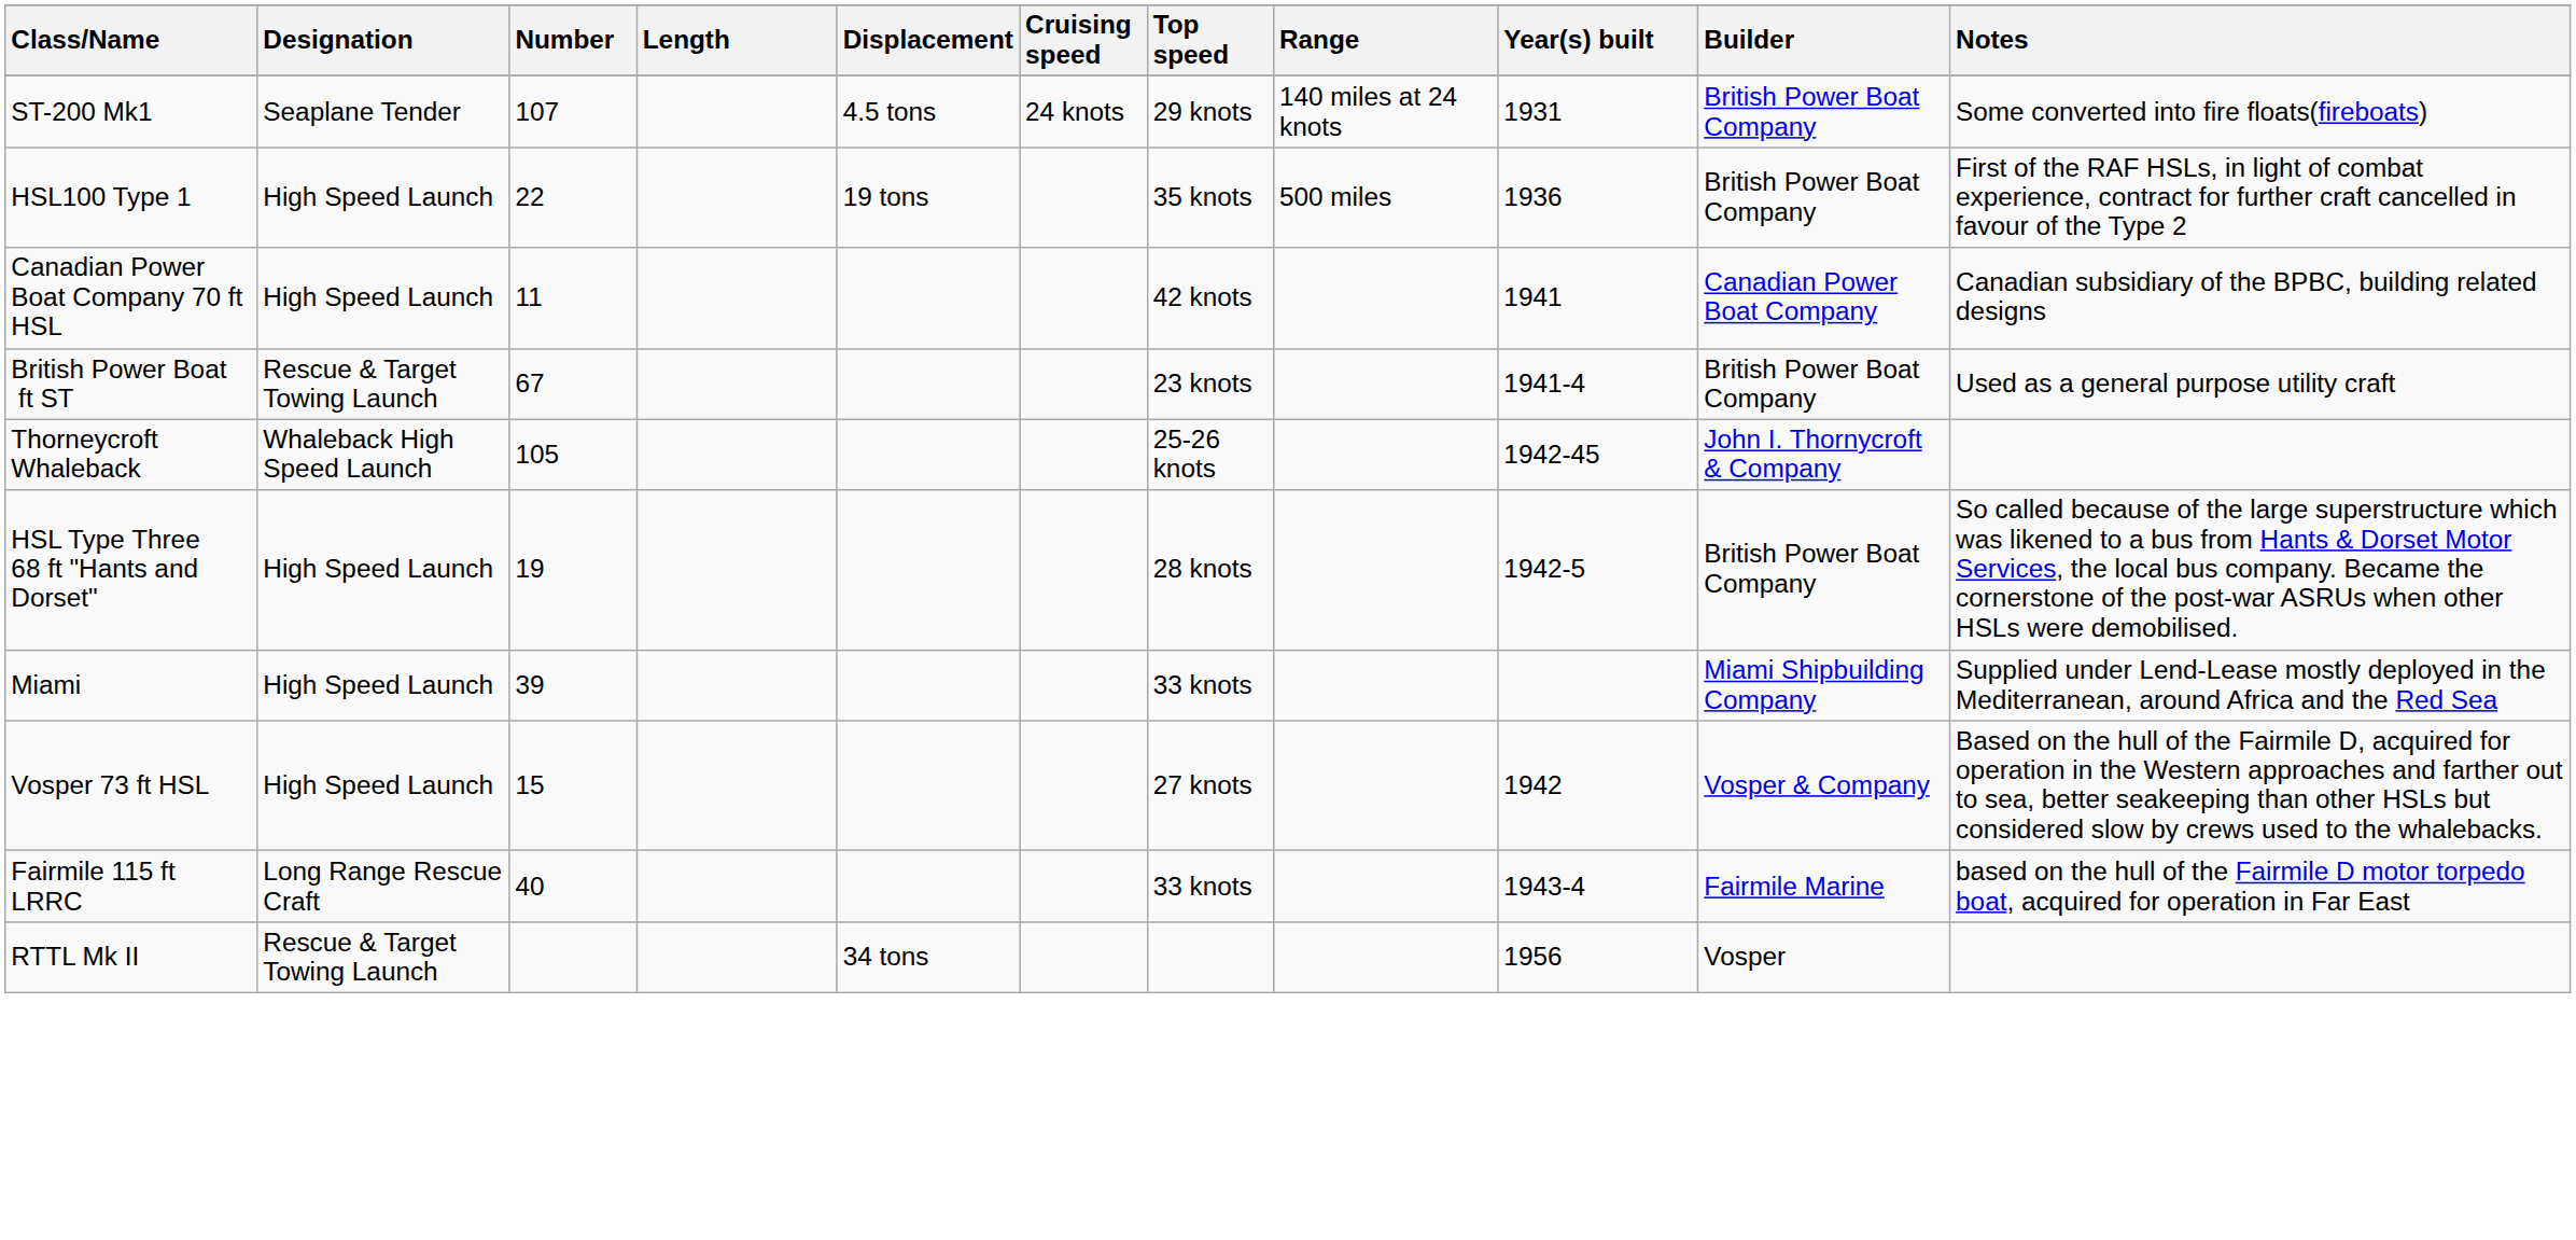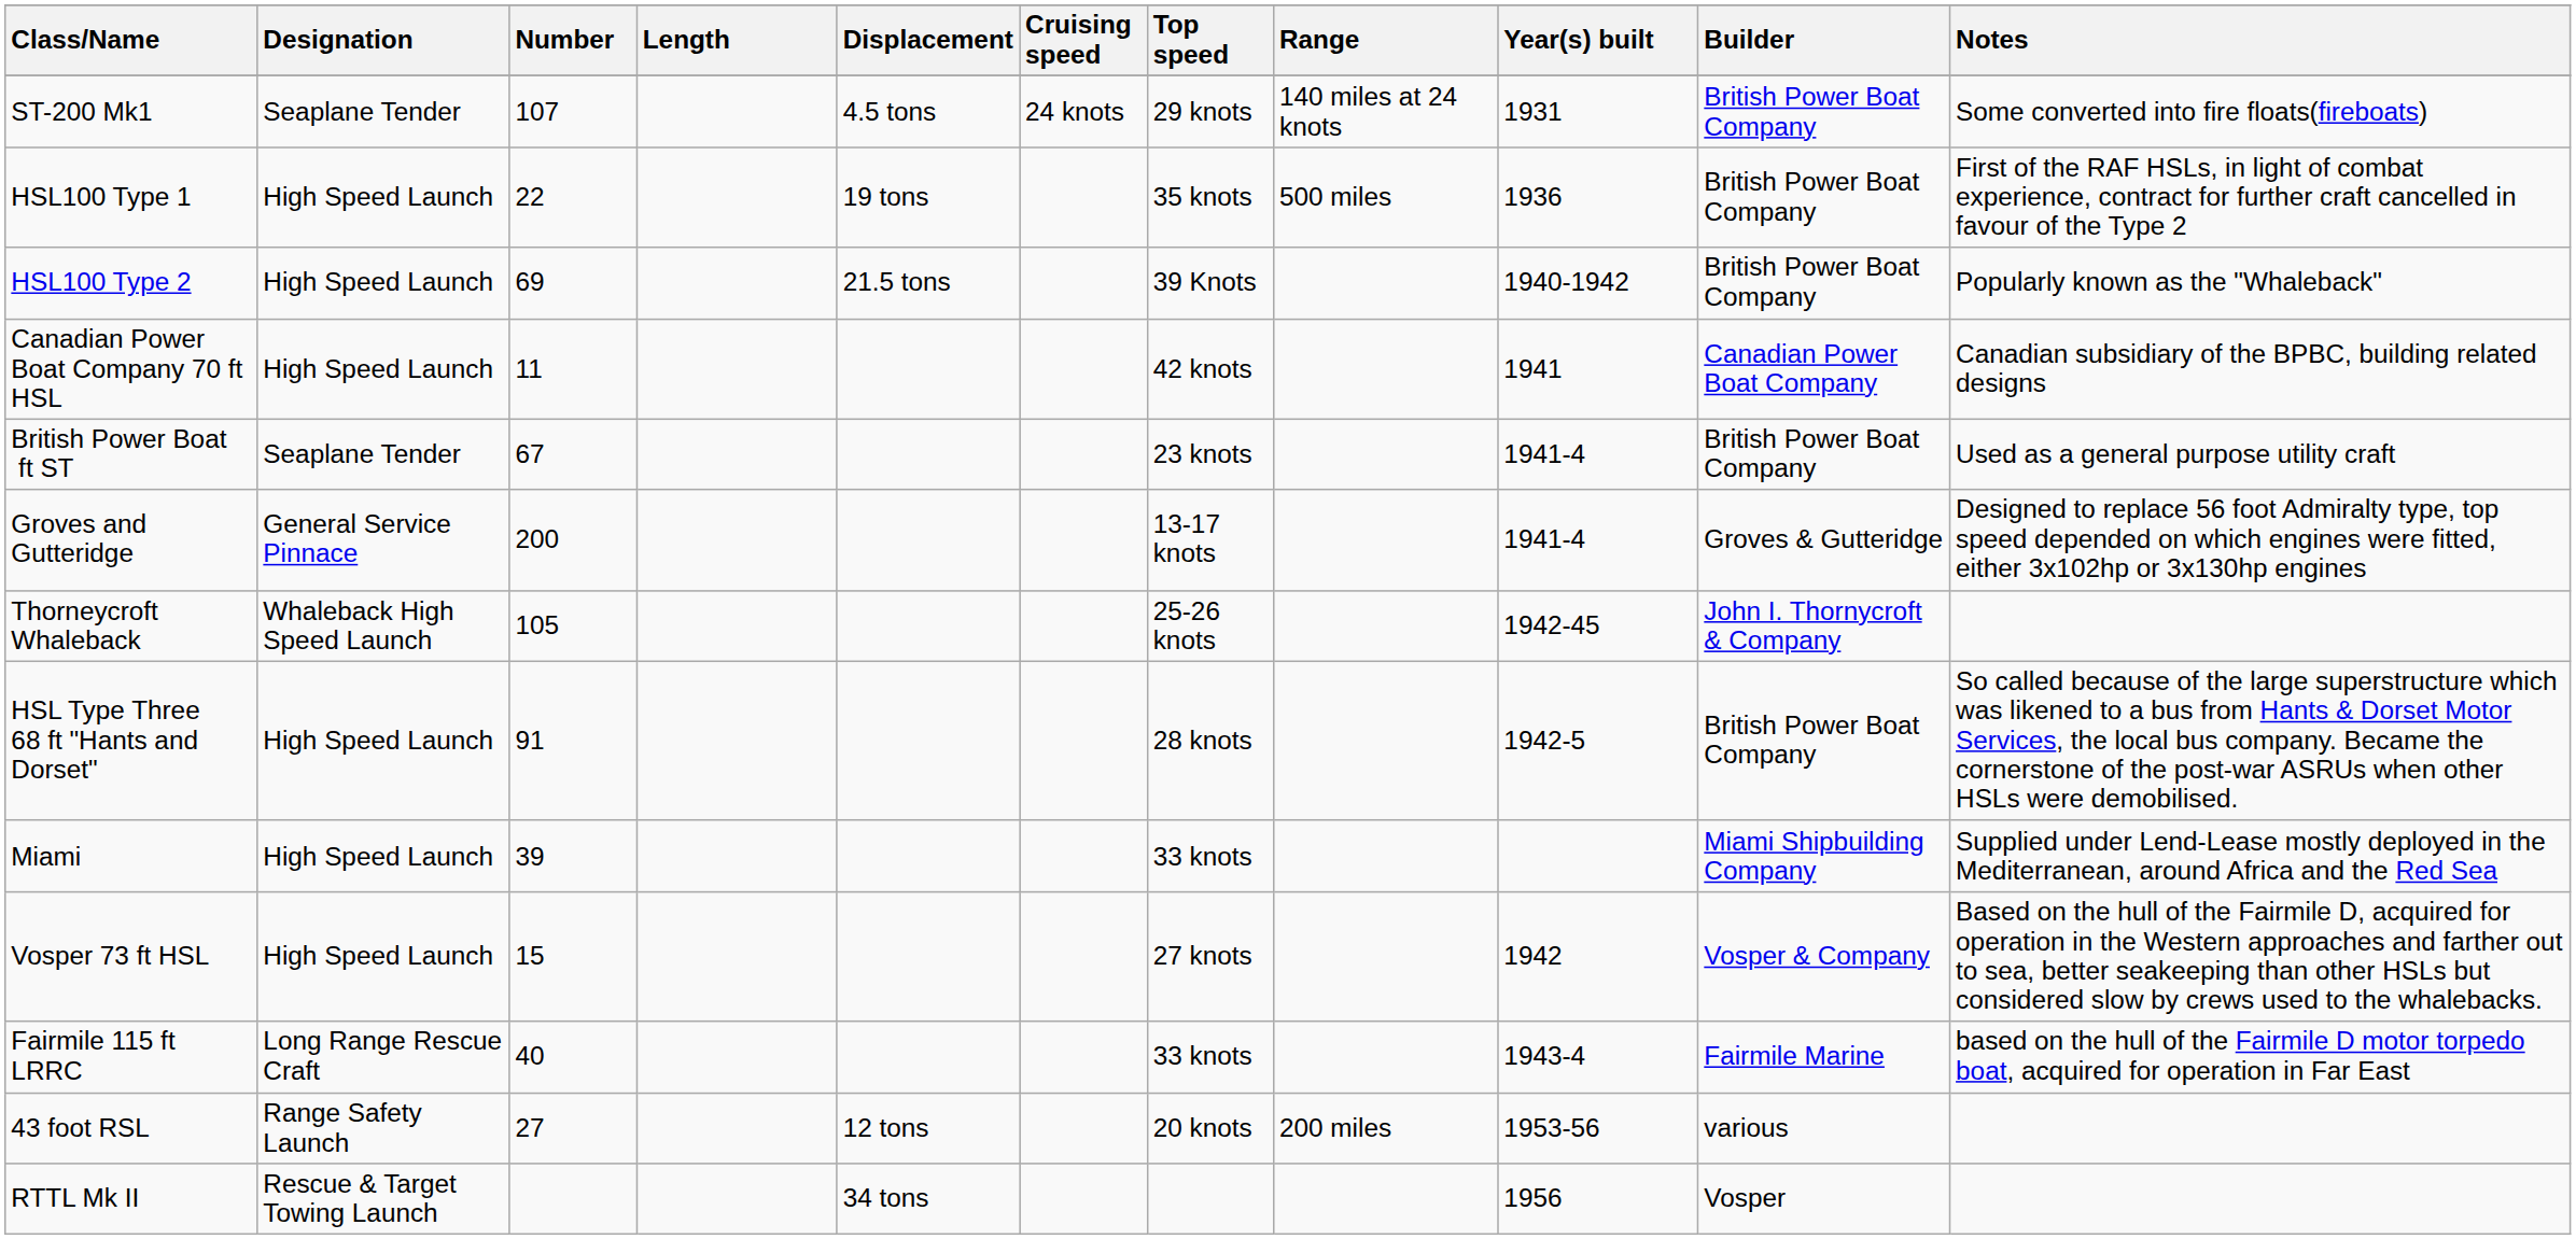 <table class="wikitable">
 <tr>
 </tr>
 <tr>
 <th style="text-align:left; width:10%;">Class/Name</th>
 <th style="text-align:left; width:10%;">Designation</th>
 <th style="text-align:left; width:5%;">Number</th>
 <th style="text-align:left; width:8%;">Length</th>
 <th style="text-align:left; width:5%;">Displacement</th>
 <th style="text-align:left; width:5%;">Cruising speed</th>
 <th style="text-align:left; width:5%;">Top speed</th>
 <th style="text-align:left; width:9%;">Range</th>
 <th style="text-align:left; width:8%;">Year(s) built</th>
 <th style="text-align:left; width:10%;">Builder</th>
 <th style="text-align:left; width:25%;">Notes</th>
 </tr>
 <tr>
 </tr>
 <tr>
 <td>ST-200 Mk1</td>
 <td>Seaplane Tender</td>
 <td>107</td>
 <td></td>
 <td>4.5 tons</td>
 <td>24 knots</td>
 <td>29 knots</td>
 <td>140 miles at 24 knots</td>
 <td>1931</td>
 <td><a href='#'>British Power Boat Company</a></td>
 <td>Some converted into fire floats(<a href='#'>fireboats</a>)</td>
 </tr>
 <tr>
 <td>HSL100 Type 1</td>
 <td>High Speed Launch</td>
 <td>22</td>
 <td></td>
 <td>19 tons</td>
 <td></td>
 <td>35 knots</td>
 <td>500 miles</td>
 <td>1936</td>
 <td>British Power Boat Company</td>
 <td>First of the RAF HSLs, in light of combat experience, contract for further craft cancelled in favour of the Type 2</td>
 </tr>
 <tr>
+<td><a href='#'>HSL100 Type 2</a></td>
+<td>High Speed Launch</td>
+<td>69</td>
+<td></td>
+<td>21.5 tons</td>
+<td></td>
+<td>39 Knots</td>
+<td></td>
+<td>1940-1942</td>
+<td>British Power Boat Company</td>
+<td>Popularly known as the "Whaleback"</td>
+</tr>
+<tr>
 <td>Canadian Power Boat Company 70 ft HSL</td>
 <td>High Speed Launch</td>
 <td>11</td>
 <td></td>
 <td></td>
 <td></td>
 <td>42 knots</td>
 <td></td>
 <td>1941</td>
 <td><a href='#'>Canadian Power Boat Company</a></td>
 <td>Canadian subsidiary of the BPBC, building related designs</td>
 </tr>
 <tr>
 <td>British Power Boat  ft ST</td>
-<td>Rescue & Target Towing Launch</td>
+<td>Seaplane Tender</td>
 <td>67</td>
 <td></td>
 <td></td>
 <td></td>
 <td>23 knots</td>
 <td></td>
 <td>1941-4</td>
 <td>British Power Boat Company</td>
 <td>Used as a general purpose utility craft</td>
+</tr>
+<tr>
+<td>Groves and Gutteridge</td>
+<td>General Service <a href='#'>Pinnace</a></td>
+<td>200</td>
+<td></td>
+<td></td>
+<td></td>
+<td>13-17 knots</td>
+<td></td>
+<td>1941-4</td>
+<td>Groves & Gutteridge</td>
+<td>Designed to replace 56 foot Admiralty type, top speed depended on which engines were fitted, either 3x102hp or 3x130hp engines</td>
 </tr>
 <tr>
 <td>Thorneycroft Whaleback</td>
 <td>Whaleback High Speed Launch</td>
 <td>105</td>
 <td></td>
 <td></td>
 <td></td>
 <td>25-26 knots</td>
 <td></td>
 <td>1942-45</td>
 <td><a href='#'>John I. Thornycroft & Company</a></td>
 <td></td>
 </tr>
 <tr>
 <td>HSL Type Three 68 ft "Hants and Dorset"</td>
 <td>High Speed Launch</td>
-<td>19</td>
+<td>91</td>
 <td></td>
 <td></td>
 <td></td>
 <td>28 knots</td>
 <td></td>
 <td>1942-5</td>
 <td>British Power Boat Company</td>
 <td>So called because of the large superstructure which was likened to a bus from <a href='#'>Hants & Dorset Motor Services</a>, the local bus company. Became the cornerstone of the post-war ASRUs when other HSLs were demobilised.</td>
 </tr>
 <tr>
 <td>Miami</td>
 <td>High Speed Launch</td>
 <td>39</td>
 <td></td>
 <td></td>
 <td></td>
 <td>33 knots</td>
 <td></td>
 <td></td>
 <td><a href='#'>Miami Shipbuilding Company</a></td>
 <td>Supplied under Lend-Lease mostly deployed in the Mediterranean, around Africa and the <a href='#'>Red Sea</a></td>
 </tr>
 <tr>
 <td>Vosper 73 ft HSL</td>
 <td>High Speed Launch</td>
 <td>15</td>
 <td></td>
 <td></td>
 <td></td>
 <td>27 knots</td>
 <td></td>
 <td>1942</td>
 <td><a href='#'>Vosper & Company</a></td>
 <td>Based on the hull of the Fairmile D, acquired for operation in the Western approaches and farther out to sea, better seakeeping than other HSLs but considered slow by crews used to the whalebacks.</td>
 </tr>
 <tr>
 <td>Fairmile 115 ft LRRC</td>
 <td>Long Range Rescue Craft</td>
 <td>40</td>
 <td></td>
 <td></td>
 <td></td>
 <td>33 knots</td>
 <td></td>
 <td>1943-4</td>
 <td><a href='#'>Fairmile Marine</a></td>
 <td>based on the hull of the <a href='#'>Fairmile D motor torpedo boat</a>, acquired for operation in Far East</td>
 </tr>
 <tr>
+<td>43 foot RSL</td>
+<td>Range Safety Launch</td>
+<td>27</td>
+<td></td>
+<td>12 tons</td>
+<td></td>
+<td>20 knots</td>
+<td>200 miles</td>
+<td>1953-56</td>
+<td>various</td>
+<td></td>
+</tr>
+<tr>
 <td>RTTL Mk II</td>
 <td>Rescue & Target Towing Launch</td>
 <td></td>
 <td></td>
 <td>34 tons</td>
 <td></td>
 <td></td>
 <td></td>
 <td>1956</td>
 <td>Vosper</td>
 <td></td>
 </tr>
 </table>
